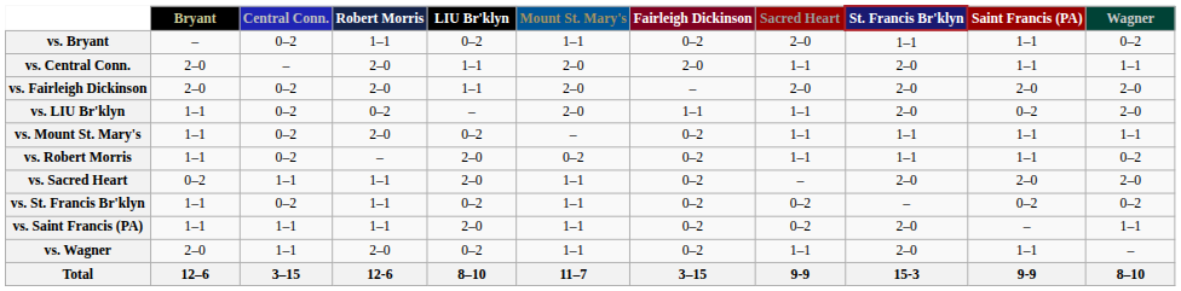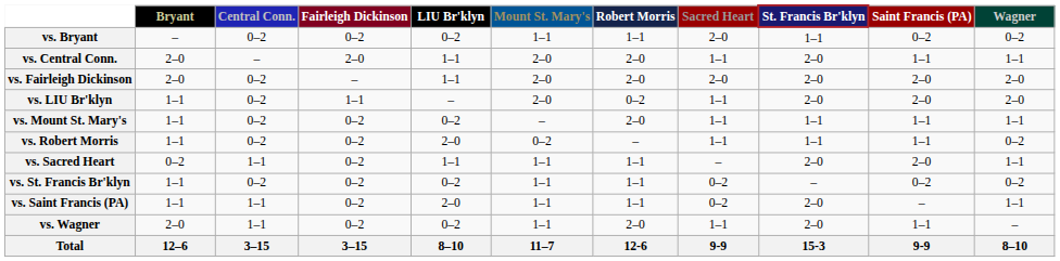 <table class="wikitable" style="white-space:nowrap;font-size:80%;">
 <tr>
 <th colspan=1 style="background:white; border-top-style:hidden; border-left-style:hidden;"   width=75> </th>
 <th style="background:#000000; color:#CCCC99;"  width=75>Bryant</th>
 <th style="background:#1F24B4; color:#C0C0C0;"  width=75>Central Conn.</th>
-<th style="background:#14234B; color:#FFFFFF;"  width=75>Robert Morris</th>
+<th style="background:#800020; color:#FFFFFF;"  width=75>Fairleigh Dickinson</th>
 <th style="background:#000000; color:#FFFFFF;"  width=75>LIU Br'klyn</th>
 <th style="background:#005596; color:#A29161;"  width=75>Mount St. Mary's</th>
-<th style="background:#800020; color:#FFFFFF;"  width=75>Fairleigh Dickinson</th>
+<th style="background:#14234B; color:#FFFFFF;"  width=75>Robert Morris</th>
 <th style="background:#990000; color:#999999;"  width=75>Sacred Heart</th>
 <th style="background:#191970; border: 2px solid #AE2029;;color:#FFFFFF;" width=75>St. Francis Br'klyn</th>
 <th style="background:#990000; color:#FFFFFF;"  width=75>Saint Francis (PA)</th>
 <th style="background:#004236; color:#CCCCCC;"  width=75>Wagner</th>
 </tr>
 <tr style="text-align:center;">
 <th>vs. Bryant</th>
 <td>–</td>
 <td>0–2</td>
+<td>0–2</td>
+<td>0–2</td>
+<td>1–1</td>
+<td>1–1</td>
+<td>2–0</td>
 <td>1–1</td>
 <td>0–2</td>
-<td>1–1</td>
-<td>0–2</td>
-<td>2–0</td>
-<td>1–1</td>
-<td>1–1</td>
 <td>0–2</td>
 </tr>
 <tr style="text-align:center;">
 <th>vs. Central Conn.</th>
 <td>2–0</td>
 <td>–</td>
 <td>2–0</td>
 <td>1–1</td>
 <td>2–0</td>
 <td>2–0</td>
 <td>1–1</td>
 <td>2–0</td>
 <td>1–1</td>
 <td>1–1</td>
 </tr>
 <tr style="text-align:center;">
 <th>vs. Fairleigh Dickinson</th>
 <td>2–0</td>
 <td>0–2</td>
-<td>2–0</td>
+<td>–</td>
 <td>1–1</td>
 <td>2–0</td>
-<td>–</td>
+<td>2–0</td>
 <td>2–0</td>
 <td>2–0</td>
 <td>2–0</td>
 <td>2–0</td>
 </tr>
 <tr style="text-align:center;">
 <th>vs. LIU Br'klyn</th>
 <td>1–1</td>
 <td>0–2</td>
-<td>0–2</td>
+<td>1–1</td>
 <td>–</td>
 <td>2–0</td>
-<td>1–1</td>
+<td>0–2</td>
 <td>1–1</td>
 <td>2–0</td>
-<td>0–2</td>
+<td>2–0</td>
 <td>2–0</td>
 </tr>
 <tr style="text-align:center;">
 <th>vs. Mount St. Mary's</th>
 <td>1–1</td>
 <td>0–2</td>
-<td>2–0</td>
+<td>0–2</td>
 <td>0–2</td>
 <td>–</td>
-<td>0–2</td>
+<td>2–0</td>
 <td>1–1</td>
 <td>1–1</td>
 <td>1–1</td>
 <td>1–1</td>
 </tr>
 <tr style="text-align:center;">
 <th>vs. Robert Morris</th>
 <td>1–1</td>
 <td>0–2</td>
-<td>–</td>
+<td>0–2</td>
 <td>2–0</td>
 <td>0–2</td>
-<td>0–2</td>
+<td>–</td>
 <td>1–1</td>
 <td>1–1</td>
 <td>1–1</td>
 <td>0–2</td>
 </tr>
 <tr style="text-align:center;">
 <th>vs. Sacred Heart</th>
 <td>0–2</td>
 <td>1–1</td>
+<td>0–2</td>
 <td>1–1</td>
-<td>2–0</td>
 <td>1–1</td>
-<td>0–2</td>
+<td>1–1</td>
 <td>–</td>
 <td>2–0</td>
 <td>2–0</td>
-<td>2–0</td>
+<td>1–1</td>
 </tr>
 <tr style="text-align:center;">
 <th>vs. St. Francis Br'klyn</th>
 <td>1–1</td>
 <td>0–2</td>
-<td>1–1</td>
+<td>0–2</td>
 <td>0–2</td>
 <td>1–1</td>
-<td>0–2</td>
+<td>1–1</td>
 <td>0–2</td>
 <td>–</td>
 <td>0–2</td>
 <td>0–2</td>
 </tr>
 <tr style="text-align:center;">
 <th>vs. Saint Francis (PA)</th>
 <td>1–1</td>
 <td>1–1</td>
-<td>1–1</td>
+<td>0–2</td>
 <td>2–0</td>
 <td>1–1</td>
-<td>0–2</td>
+<td>1–1</td>
 <td>0–2</td>
 <td>2–0</td>
 <td>–</td>
 <td>1–1</td>
 </tr>
 <tr style="text-align:center;">
 <th>vs. Wagner</th>
 <td>2–0</td>
 <td>1–1</td>
-<td>2–0</td>
+<td>0–2</td>
 <td>0–2</td>
 <td>1–1</td>
-<td>0–2</td>
+<td>2–0</td>
 <td>1–1</td>
 <td>2–0</td>
 <td>1–1</td>
 <td>–<br></td>
 </tr>
 <tr style="text-align:center;">
 <th>Total</th>
 <th>12–6</th>
 <th>3–15</th>
-<th>12-6</th>
+<th>3–15</th>
 <th>8–10</th>
 <th>11–7</th>
-<th>3–15</th>
+<th>12-6</th>
 <th>9-9</th>
 <th>15-3</th>
 <th>9-9</th>
 <th>8–10</th>
 </tr>
 </table>
